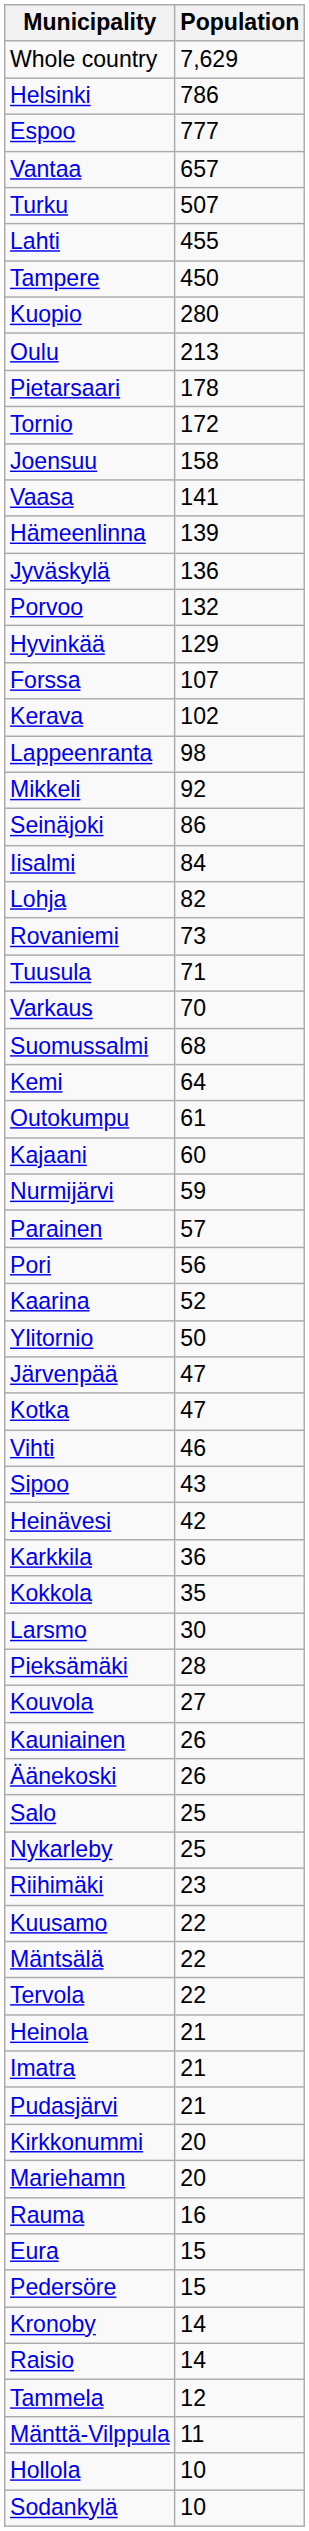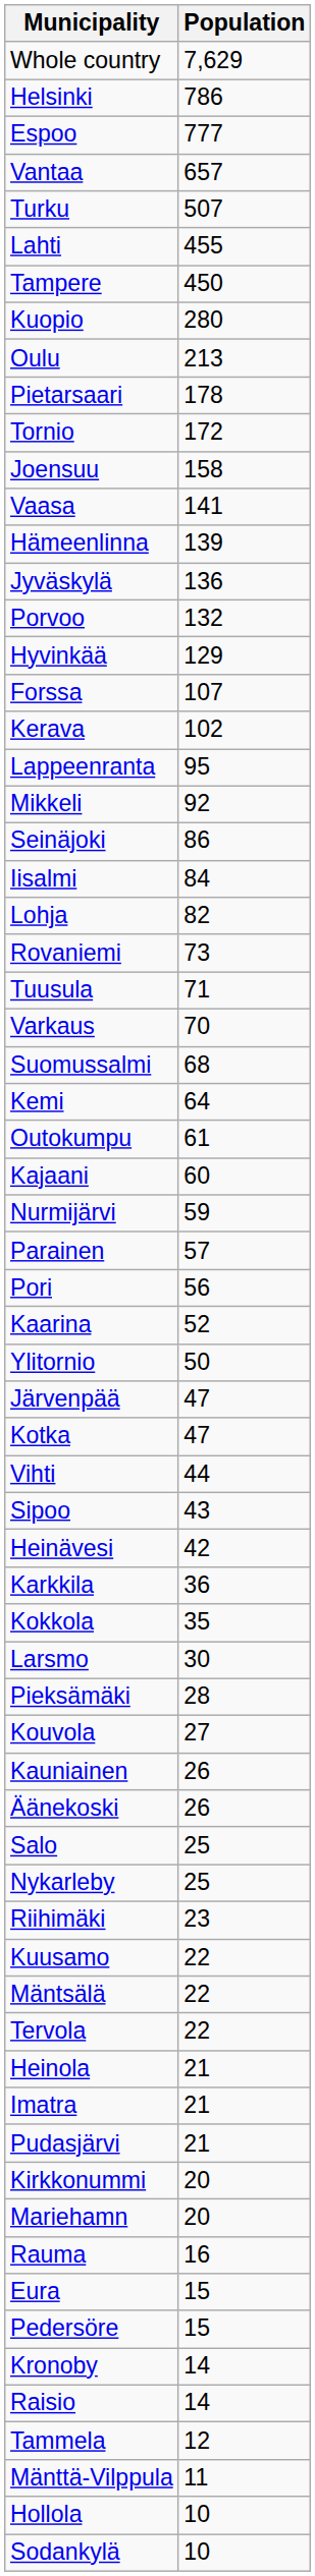 <table role="presentation" class="wikitable sortable mw-collapsible mw-collapsed">
 <tr>
 <th>Municipality</th>
 <th>Population</th>
 </tr>
 <tr>
 <td>Whole country</td>
 <td>7,629</td>
 </tr>
 <tr>
 <td><a href='#'>Helsinki</a></td>
 <td>786</td>
 </tr>
 <tr>
 <td><a href='#'>Espoo</a></td>
 <td>777</td>
 </tr>
 <tr>
 <td><a href='#'>Vantaa</a></td>
 <td>657</td>
 </tr>
 <tr>
 <td><a href='#'>Turku</a></td>
 <td>507</td>
 </tr>
 <tr>
 <td><a href='#'>Lahti</a></td>
 <td>455</td>
 </tr>
 <tr>
 <td><a href='#'>Tampere</a></td>
 <td>450</td>
 </tr>
 <tr>
 <td><a href='#'>Kuopio</a></td>
 <td>280</td>
 </tr>
 <tr>
 <td><a href='#'>Oulu</a></td>
 <td>213</td>
 </tr>
 <tr>
 <td><a href='#'>Pietarsaari</a></td>
 <td>178</td>
 </tr>
 <tr>
 <td><a href='#'>Tornio</a></td>
 <td>172</td>
 </tr>
 <tr>
 <td><a href='#'>Joensuu</a></td>
 <td>158</td>
 </tr>
 <tr>
 <td><a href='#'>Vaasa</a></td>
 <td>141</td>
 </tr>
 <tr>
 <td><a href='#'>Hämeenlinna</a></td>
 <td>139</td>
 </tr>
 <tr>
 <td><a href='#'>Jyväskylä</a></td>
 <td>136</td>
 </tr>
 <tr>
 <td><a href='#'>Porvoo</a></td>
 <td>132</td>
 </tr>
 <tr>
 <td><a href='#'>Hyvinkää</a></td>
 <td>129</td>
 </tr>
 <tr>
 <td><a href='#'>Forssa</a></td>
 <td>107</td>
 </tr>
 <tr>
 <td><a href='#'>Kerava</a></td>
 <td>102</td>
 </tr>
 <tr>
 <td><a href='#'>Lappeenranta</a></td>
-<td>98</td>
+<td>95</td>
 </tr>
 <tr>
 <td><a href='#'>Mikkeli</a></td>
 <td>92</td>
 </tr>
 <tr>
 <td><a href='#'>Seinäjoki</a></td>
 <td>86</td>
 </tr>
 <tr>
 <td><a href='#'>Iisalmi</a></td>
 <td>84</td>
 </tr>
 <tr>
 <td><a href='#'>Lohja</a></td>
 <td>82</td>
 </tr>
 <tr>
 <td><a href='#'>Rovaniemi</a></td>
 <td>73</td>
 </tr>
 <tr>
 <td><a href='#'>Tuusula</a></td>
 <td>71</td>
 </tr>
 <tr>
 <td><a href='#'>Varkaus</a></td>
 <td>70</td>
 </tr>
 <tr>
 <td><a href='#'>Suomussalmi</a></td>
 <td>68</td>
 </tr>
 <tr>
 <td><a href='#'>Kemi</a></td>
 <td>64</td>
 </tr>
 <tr>
 <td><a href='#'>Outokumpu</a></td>
 <td>61</td>
 </tr>
 <tr>
 <td><a href='#'>Kajaani</a></td>
 <td>60</td>
 </tr>
 <tr>
 <td><a href='#'>Nurmijärvi</a></td>
 <td>59</td>
 </tr>
 <tr>
 <td><a href='#'>Parainen</a></td>
 <td>57</td>
 </tr>
 <tr>
 <td><a href='#'>Pori</a></td>
 <td>56</td>
 </tr>
 <tr>
 <td><a href='#'>Kaarina</a></td>
 <td>52</td>
 </tr>
 <tr>
 <td><a href='#'>Ylitornio</a></td>
 <td>50</td>
 </tr>
 <tr>
 <td><a href='#'>Järvenpää</a></td>
 <td>47</td>
 </tr>
 <tr>
 <td><a href='#'>Kotka</a></td>
 <td>47</td>
 </tr>
 <tr>
 <td><a href='#'>Vihti</a></td>
-<td>46</td>
+<td>44</td>
 </tr>
 <tr>
 <td><a href='#'>Sipoo</a></td>
 <td>43</td>
 </tr>
 <tr>
 <td><a href='#'>Heinävesi</a></td>
 <td>42</td>
 </tr>
 <tr>
 <td><a href='#'>Karkkila</a></td>
 <td>36</td>
 </tr>
 <tr>
 <td><a href='#'>Kokkola</a></td>
 <td>35</td>
 </tr>
 <tr>
 <td><a href='#'>Larsmo</a></td>
 <td>30</td>
 </tr>
 <tr>
 <td><a href='#'>Pieksämäki</a></td>
 <td>28</td>
 </tr>
 <tr>
 <td><a href='#'>Kouvola</a></td>
 <td>27</td>
 </tr>
 <tr>
 <td><a href='#'>Kauniainen</a></td>
 <td>26</td>
 </tr>
 <tr>
 <td><a href='#'>Äänekoski</a></td>
 <td>26</td>
 </tr>
 <tr>
 <td><a href='#'>Salo</a></td>
 <td>25</td>
 </tr>
 <tr>
 <td><a href='#'>Nykarleby</a></td>
 <td>25</td>
 </tr>
 <tr>
 <td><a href='#'>Riihimäki</a></td>
 <td>23</td>
 </tr>
 <tr>
 <td><a href='#'>Kuusamo</a></td>
 <td>22</td>
 </tr>
 <tr>
 <td><a href='#'>Mäntsälä</a></td>
 <td>22</td>
 </tr>
 <tr>
 <td><a href='#'>Tervola</a></td>
 <td>22</td>
 </tr>
 <tr>
 <td><a href='#'>Heinola</a></td>
 <td>21</td>
 </tr>
 <tr>
 <td><a href='#'>Imatra</a></td>
 <td>21</td>
 </tr>
 <tr>
 <td><a href='#'>Pudasjärvi</a></td>
 <td>21</td>
 </tr>
 <tr>
 <td><a href='#'>Kirkkonummi</a></td>
 <td>20</td>
 </tr>
 <tr>
 <td><a href='#'>Mariehamn</a></td>
 <td>20</td>
 </tr>
 <tr>
 <td><a href='#'>Rauma</a></td>
 <td>16</td>
 </tr>
 <tr>
 <td><a href='#'>Eura</a></td>
 <td>15</td>
 </tr>
 <tr>
 <td><a href='#'>Pedersöre</a></td>
 <td>15</td>
 </tr>
 <tr>
 <td><a href='#'>Kronoby</a></td>
 <td>14</td>
 </tr>
 <tr>
 <td><a href='#'>Raisio</a></td>
 <td>14</td>
 </tr>
 <tr>
 <td><a href='#'>Tammela</a></td>
 <td>12</td>
 </tr>
 <tr>
 <td><a href='#'>Mänttä-Vilppula</a></td>
 <td>11</td>
 </tr>
 <tr>
 <td><a href='#'>Hollola</a></td>
 <td>10</td>
 </tr>
 <tr>
 <td><a href='#'>Sodankylä</a></td>
 <td>10</td>
 </tr>
 </table>
